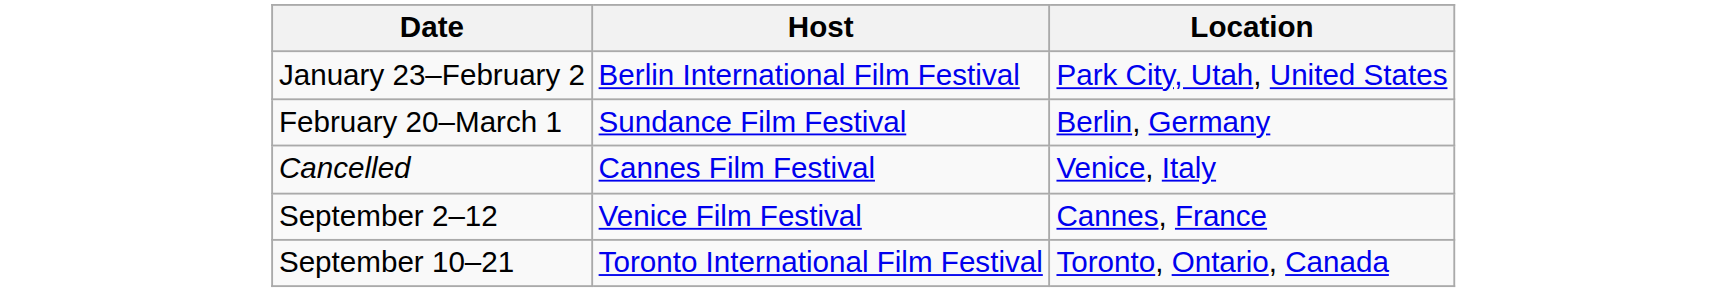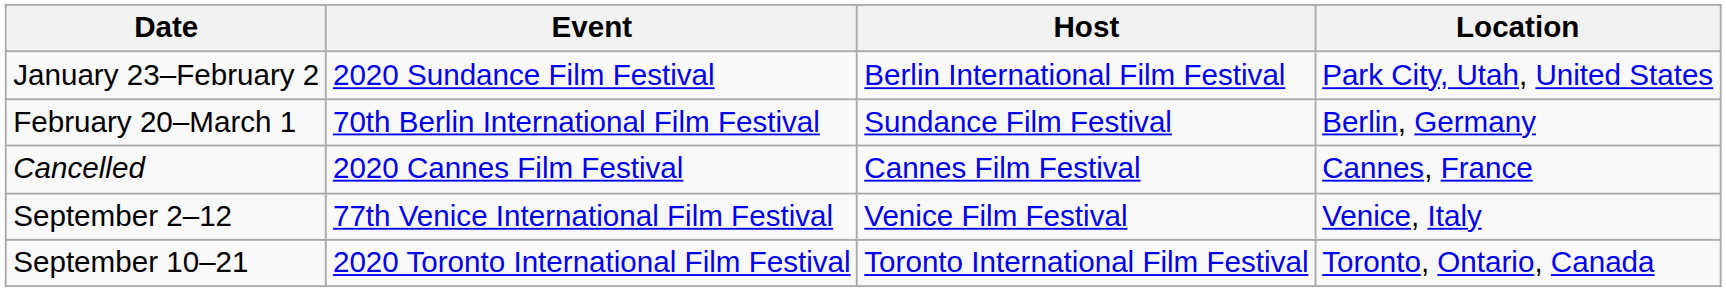 <table class="wikitable sortable" style="margin:auto; margin:auto;">
 <tr>
 <th>Date</th>
+<th>Event</th>
 <th>Host</th>
 <th>Location</th>
 </tr>
 <tr>
 <td>January 23–February 2</td>
+<td><a href='#'>2020 Sundance Film Festival</a></td>
 <td><a href='#'>Berlin International Film Festival</a></td>
 <td><a href='#'>Park City, Utah</a>, <a href='#'>United States</a></td>
 </tr>
 <tr>
 <td>February 20–March 1</td>
+<td><a href='#'>70th Berlin International Film Festival</a></td>
 <td><a href='#'>Sundance Film Festival</a></td>
 <td><a href='#'>Berlin</a>, <a href='#'>Germany</a></td>
 </tr>
 <tr>
 <td><em>Cancelled</em></td>
+<td><a href='#'>2020 Cannes Film Festival</a></td>
 <td><a href='#'>Cannes Film Festival</a></td>
+<td><a href='#'>Cannes</a>, <a href='#'>France</a></td>
+</tr>
+<tr>
+<td>September 2–12</td>
+<td><a href='#'>77th Venice International Film Festival</a></td>
+<td><a href='#'>Venice Film Festival</a></td>
 <td><a href='#'>Venice</a>, <a href='#'>Italy</a></td>
 </tr>
 <tr>
-<td>September 2–12</td>
-<td><a href='#'>Venice Film Festival</a></td>
-<td><a href='#'>Cannes</a>, <a href='#'>France</a></td>
-</tr>
-<tr>
 <td>September 10–21</td>
+<td><a href='#'>2020 Toronto International Film Festival</a></td>
 <td><a href='#'>Toronto International Film Festival</a></td>
 <td><a href='#'>Toronto</a>, <a href='#'>Ontario</a>, <a href='#'>Canada</a></td>
 </tr>
 </table>
